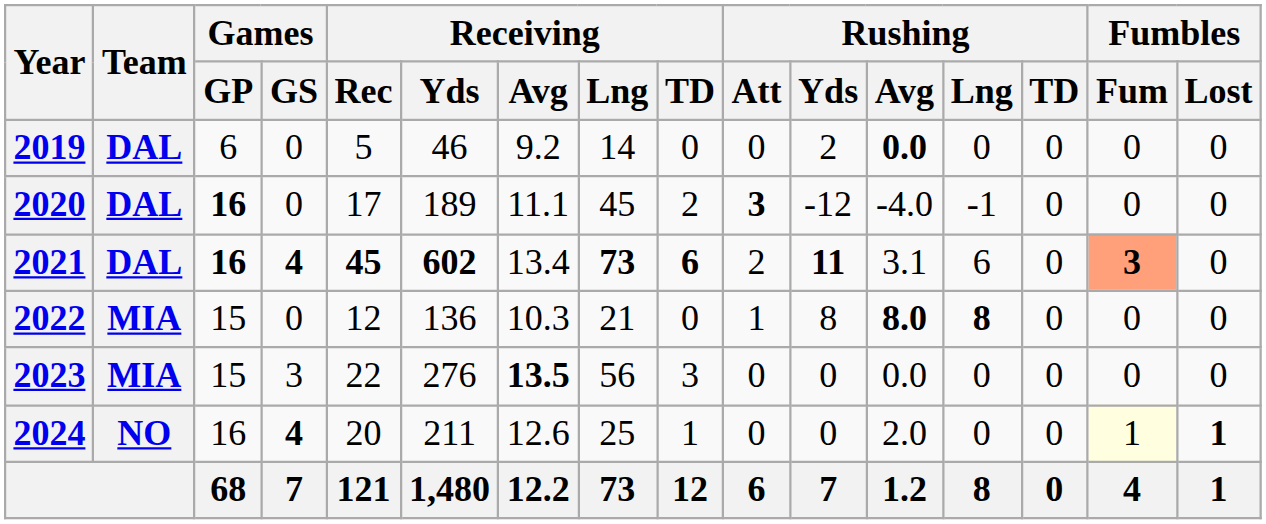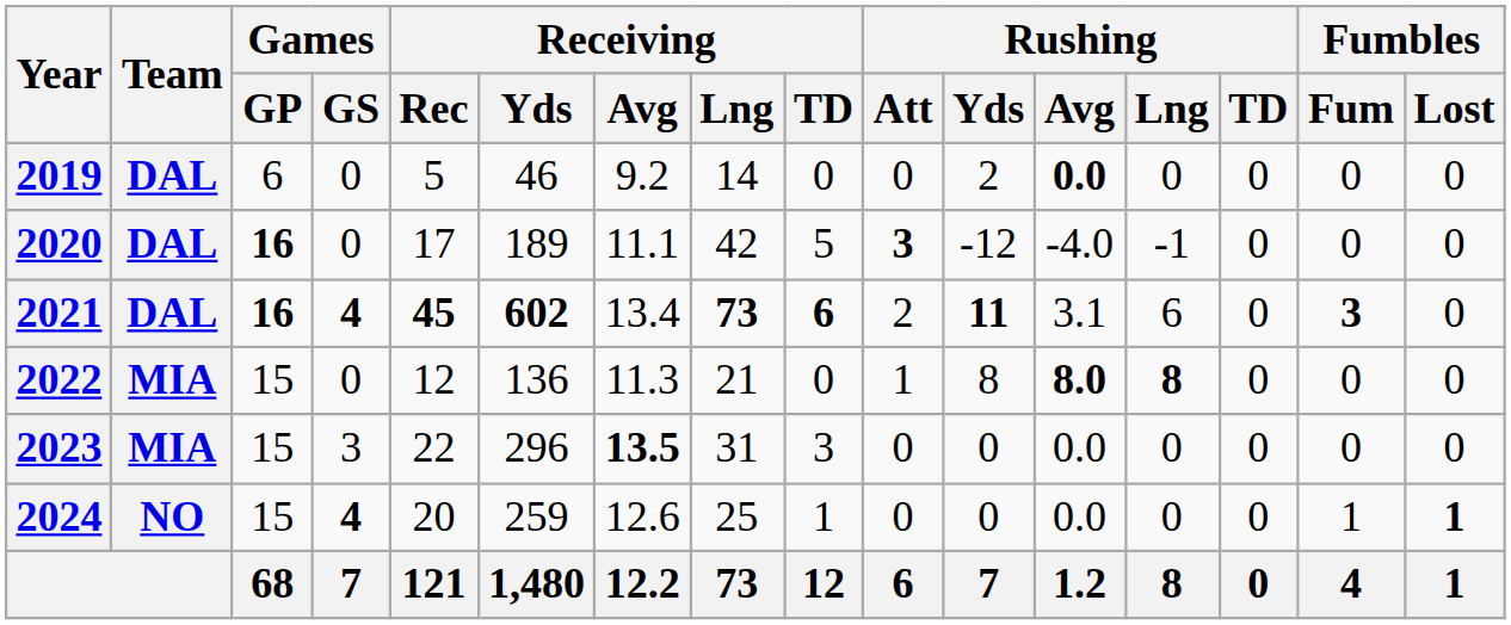 <table class="wikitable" style="text-align:center;">
 <tr>
 <th rowspan="2">Year</th>
 <th rowspan="2">Team</th>
 <th colspan="2">Games</th>
 <th colspan="5">Receiving</th>
 <th colspan="5">Rushing</th>
 <th colspan="2">Fumbles</th>
 </tr>
 <tr>
 <th>GP</th>
 <th>GS</th>
 <th>Rec</th>
 <th>Yds</th>
 <th>Avg</th>
 <th>Lng</th>
 <th>TD</th>
 <th>Att</th>
 <th>Yds</th>
 <th>Avg</th>
 <th>Lng</th>
 <th>TD</th>
 <th>Fum</th>
 <th>Lost</th>
 </tr>
 <tr>
 <th><a href='#'>2019</a></th>
 <th><a href='#'>DAL</a></th>
 <td>6</td>
 <td>0</td>
 <td>5</td>
 <td>46</td>
 <td>9.2</td>
 <td>14</td>
 <td>0</td>
 <td>0</td>
 <td>2</td>
 <td><strong>0.0</strong></td>
 <td>0</td>
 <td>0</td>
 <td>0</td>
 <td>0</td>
 </tr>
 <tr>
 <th><a href='#'>2020</a></th>
 <th><a href='#'>DAL</a></th>
 <td><strong>16</strong></td>
 <td>0</td>
 <td>17</td>
 <td>189</td>
 <td>11.1</td>
-<td>45</td>
-<td>2</td>
+<td>42</td>
+<td>5</td>
 <td><strong>3</strong></td>
 <td>-12</td>
 <td>-4.0</td>
 <td>-1</td>
 <td>0</td>
 <td>0</td>
 <td>0</td>
 </tr>
 <tr>
 <th><a href='#'>2021</a></th>
 <th><a href='#'>DAL</a></th>
 <td><strong>16</strong></td>
 <td><strong>4</strong></td>
 <td><strong>45</strong></td>
 <td><strong>602</strong></td>
 <td>13.4</td>
 <td><strong>73</strong></td>
 <td><strong>6</strong></td>
 <td>2</td>
 <td><strong>11</strong></td>
 <td>3.1</td>
 <td>6</td>
 <td>0</td>
-<td style="background: lightsalmon;"><strong>3</strong></td>
+<td><strong>3</strong></td>
 <td>0</td>
 </tr>
 <tr>
 <th><a href='#'>2022</a></th>
 <th><a href='#'>MIA</a></th>
 <td>15</td>
 <td>0</td>
 <td>12</td>
 <td>136</td>
-<td>10.3</td>
+<td>11.3</td>
 <td>21</td>
 <td>0</td>
 <td>1</td>
 <td>8</td>
 <td><strong>8.0</strong></td>
 <td><strong>8</strong></td>
 <td>0</td>
 <td>0</td>
 <td>0</td>
 </tr>
 <tr>
 <th><a href='#'>2023</a></th>
 <th><a href='#'>MIA</a></th>
 <td>15</td>
 <td>3</td>
 <td>22</td>
-<td>276</td>
+<td>296</td>
 <td><strong>13.5</strong></td>
-<td>56</td>
+<td>31</td>
 <td>3</td>
 <td>0</td>
 <td>0</td>
 <td>0.0</td>
 <td>0</td>
 <td>0</td>
 <td>0</td>
 <td>0</td>
 </tr>
 <tr>
 <th><a href='#'>2024</a></th>
 <th><a href='#'>NO</a></th>
-<td>16</td>
+<td>15</td>
 <td><strong>4</strong></td>
 <td>20</td>
-<td>211</td>
+<td>259</td>
 <td>12.6</td>
 <td>25</td>
 <td>1</td>
 <td>0</td>
 <td>0</td>
-<td>2.0</td>
+<td>0.0</td>
 <td>0</td>
 <td>0</td>
-<td style="background: lightyellow;">1</td>
+<td>1</td>
 <td><strong>1</strong></td>
 </tr>
 <tr>
 <th colspan="2"></th>
 <th>68</th>
 <th>7</th>
 <th>121</th>
 <th>1,480</th>
 <th>12.2</th>
 <th>73</th>
 <th>12</th>
 <th>6</th>
 <th>7</th>
 <th>1.2</th>
 <th>8</th>
 <th>0</th>
 <th>4</th>
 <th>1</th>
 </tr>
 </table>
